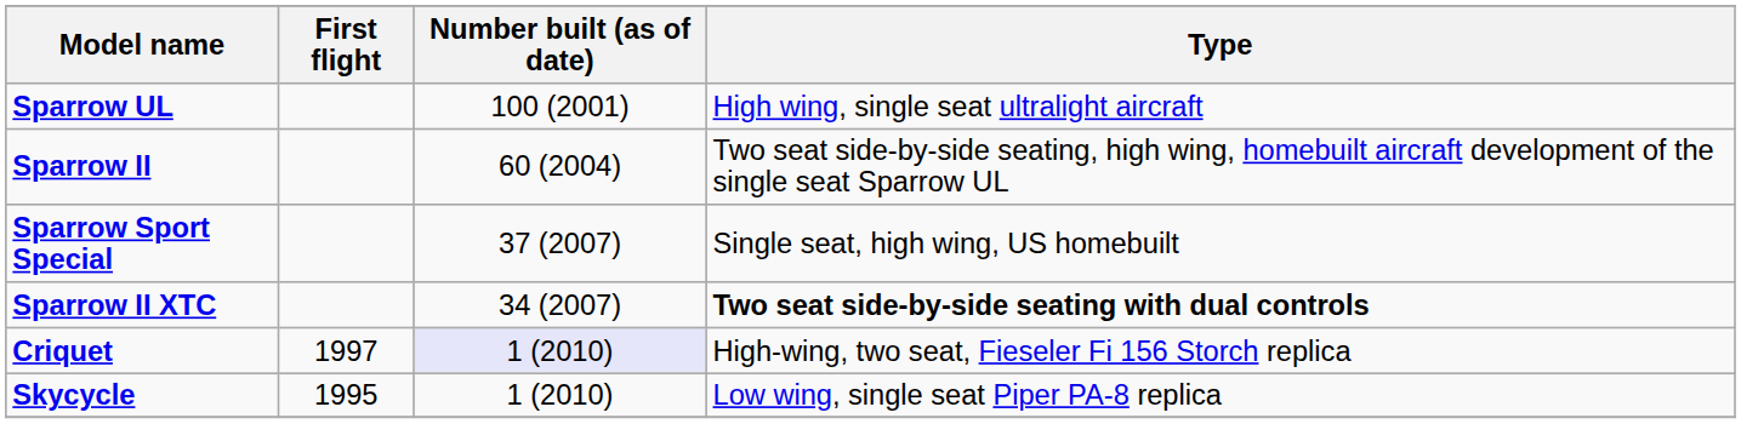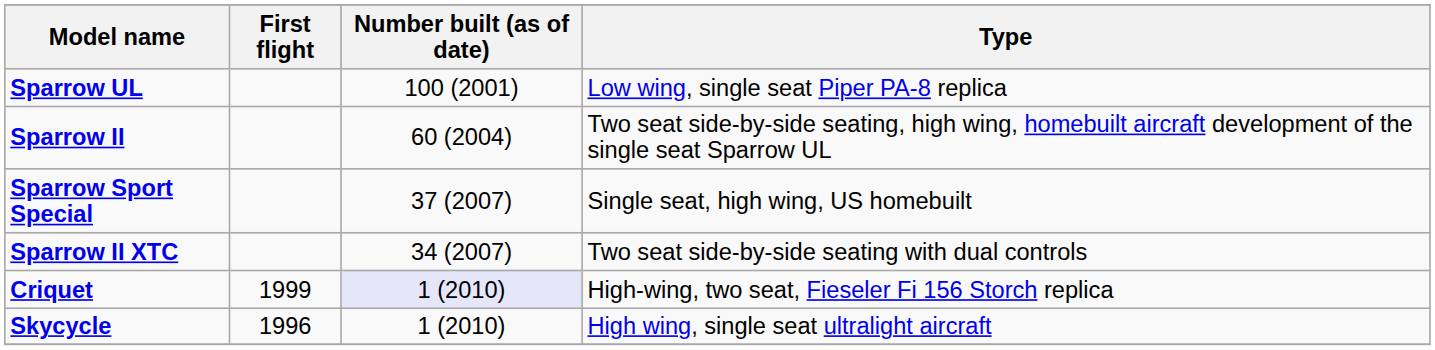 <table class="wikitable" align=center style="font-size:90%;">
 <tr>
 </tr>
 <tr style="background:#efefef;">
 <th>Model name</th>
 <th>First flight</th>
 <th>Number built (as of date)</th>
 <th>Type</th>
 </tr>
 <tr>
 <td align=left><strong><a href='#'>Sparrow UL</a></strong></td>
 <td align=center></td>
 <td align=center>100 (2001)</td>
-<td align=left><a href='#'>High wing</a>, single seat <a href='#'>ultralight aircraft</a></td>
+<td align=left><a href='#'>Low wing</a>, single seat <a href='#'>Piper PA-8</a> replica</td>
 </tr>
 <tr>
 <td align=left><strong><a href='#'>Sparrow II</a></strong></td>
 <td align=center></td>
 <td align=center>60 (2004)</td>
 <td align=left>Two seat side-by-side seating, high wing, <a href='#'>homebuilt aircraft</a> development of the single seat Sparrow UL</td>
 </tr>
 <tr>
 <td align=left><strong><a href='#'>Sparrow Sport Special</a></strong></td>
 <td align=center></td>
 <td align=center>37 (2007)</td>
 <td align=left>Single seat, high wing, US homebuilt</td>
 </tr>
 <tr>
 <td align=left><strong><a href='#'>Sparrow II XTC</a></strong></td>
 <td align=center></td>
 <td align=center>34 (2007)</td>
-<td align=left><strong>Two seat side-by-side seating with dual controls</strong></td>
+<td align=left>Two seat side-by-side seating with dual controls</td>
 </tr>
 <tr>
 <td align=left><strong><a href='#'>Criquet</a></strong></td>
-<td align=center>1997</td>
+<td align=center>1999</td>
 <td align=center style="background: lavender;">1 (2010)</td>
 <td align=left>High-wing, two seat, <a href='#'>Fieseler Fi 156 Storch</a> replica</td>
 </tr>
 <tr>
 <td align=left><strong><a href='#'>Skycycle</a></strong></td>
-<td align=center>1995</td>
+<td align=center>1996</td>
 <td align=center>1 (2010)</td>
-<td align=left><a href='#'>Low wing</a>, single seat <a href='#'>Piper PA-8</a> replica</td>
+<td align=left><a href='#'>High wing</a>, single seat <a href='#'>ultralight aircraft</a></td>
 </tr>
 <tr>
 </tr>
 </table>
